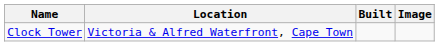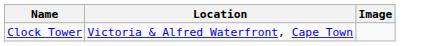 <table class="wikitable">
 <tr>
 <th>Name</th>
 <th>Location</th>
-<th>Built</th>
 <th>Image</th>
 </tr>
 <tr>
 <td><a href='#'>Clock Tower</a></td>
 <td><a href='#'>Victoria & Alfred Waterfront</a>, <a href='#'>Cape Town</a></td>
 <td></td>
-<td></td>
 </tr>
 </table>
